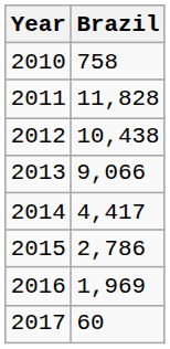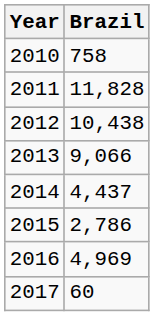 <table class="wikitable">
 <tr>
 <th>Year</th>
 <th>Brazil</th>
 </tr>
 <tr>
 <td>2010</td>
 <td>758</td>
 </tr>
 <tr>
 <td>2011</td>
 <td>11,828</td>
 </tr>
 <tr>
 <td>2012</td>
 <td>10,438</td>
 </tr>
 <tr>
 <td>2013</td>
 <td>9,066</td>
 </tr>
 <tr>
 <td>2014</td>
-<td>4,417</td>
+<td>4,437</td>
 </tr>
 <tr>
 <td>2015</td>
 <td>2,786</td>
 </tr>
 <tr>
 <td>2016</td>
-<td>1,969</td>
+<td>4,969</td>
 </tr>
 <tr>
 <td>2017</td>
 <td>60</td>
 </tr>
 </table>
